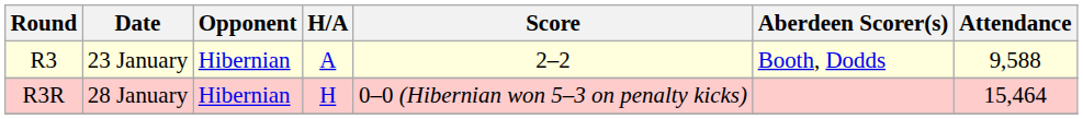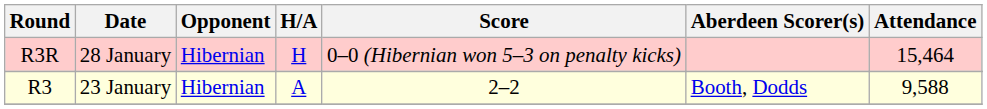 <table class="wikitable" style="text-align:center">
 <tr>
 <th>Round</th>
 <th>Date</th>
 <th>Opponent</th>
 <th>H/A</th>
 <th>Score</th>
 <th>Aberdeen Scorer(s)</th>
 <th>Attendance</th>
+</tr>
+<tr bgcolor=#FFCCCC>
+<td>R3R</td>
+<td align=left>28 January</td>
+<td align=left><a href='#'>Hibernian</a></td>
+<td><a href='#'>H</a></td>
+<td>0–0 <em>(Hibernian won 5–3 on penalty kicks)</em></td>
+<td align=left></td>
+<td>15,464</td>
+</tr>
+<tr>
 </tr>
 <tr bgcolor=#FFFFDD>
 <td>R3</td>
 <td align=left>23 January</td>
 <td align=left><a href='#'>Hibernian</a></td>
 <td><a href='#'>A</a></td>
 <td>2–2</td>
 <td align=left><a href='#'>Booth</a>, <a href='#'>Dodds</a></td>
 <td>9,588</td>
 </tr>
 <tr>
 </tr>
-<tr bgcolor=#FFCCCC>
-<td>R3R</td>
-<td align=left>28 January</td>
-<td align=left><a href='#'>Hibernian</a></td>
-<td><a href='#'>H</a></td>
-<td>0–0 <em>(Hibernian won 5–3 on penalty kicks)</em></td>
-<td align=left></td>
-<td>15,464</td>
-</tr>
-<tr>
-</tr>
 </table>
